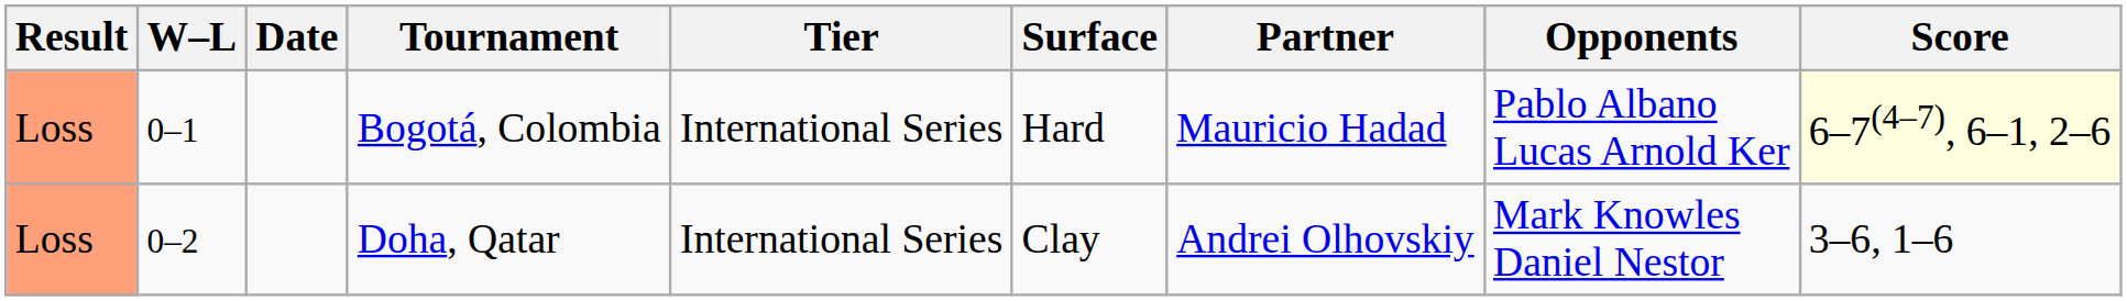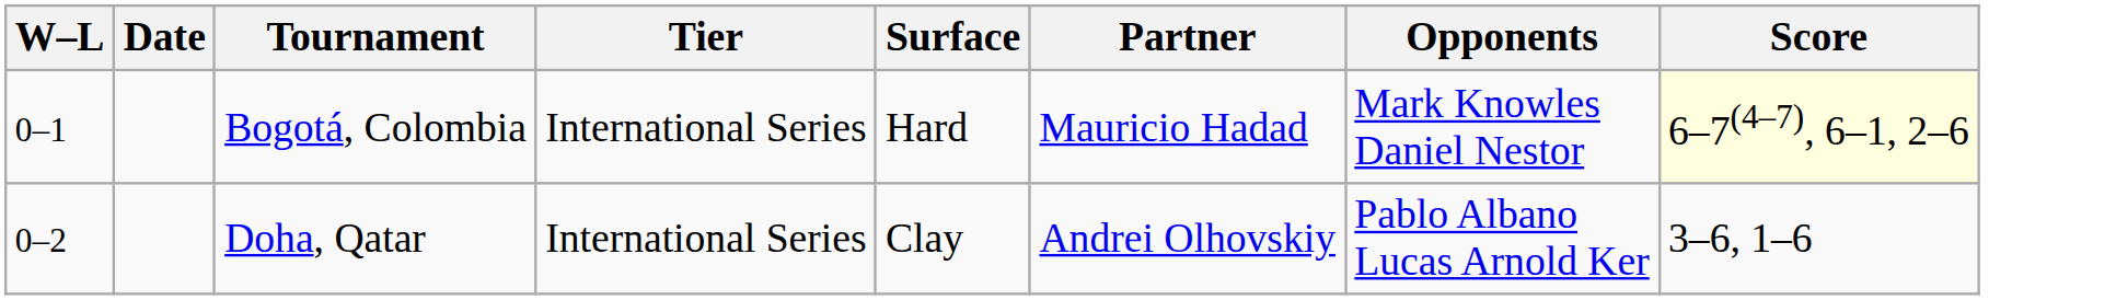 <table class="sortable wikitable">
 <tr>
-<th>Result</th>
 <th class="unsortable">W–L</th>
 <th>Date</th>
 <th>Tournament</th>
 <th>Tier</th>
 <th>Surface</th>
 <th>Partner</th>
 <th>Opponents</th>
 <th class="unsortable">Score</th>
 </tr>
 <tr>
-<td style="background:#ffa07a;">Loss</td>
 <td><small>0–1</small></td>
 <td><a href='#'></a></td>
 <td><a href='#'>Bogotá</a>, Colombia</td>
 <td>International Series</td>
 <td>Hard</td>
 <td> <a href='#'>Mauricio Hadad</a></td>
-<td> <a href='#'>Pablo Albano</a> <br>  <a href='#'>Lucas Arnold Ker</a></td>
+<td> <a href='#'>Mark Knowles</a> <br>  <a href='#'>Daniel Nestor</a></td>
 <td style="background: lightyellow;">6–7<sup>(4–7)</sup>, 6–1, 2–6</td>
 </tr>
 <tr>
-<td style="background:#ffa07a;">Loss</td>
 <td><small>0–2</small></td>
 <td><a href='#'></a></td>
 <td><a href='#'>Doha</a>, Qatar</td>
 <td>International Series</td>
 <td>Clay</td>
 <td> <a href='#'>Andrei Olhovskiy</a></td>
-<td> <a href='#'>Mark Knowles</a> <br>  <a href='#'>Daniel Nestor</a></td>
+<td> <a href='#'>Pablo Albano</a> <br>  <a href='#'>Lucas Arnold Ker</a></td>
 <td>3–6, 1–6</td>
 </tr>
 </table>
